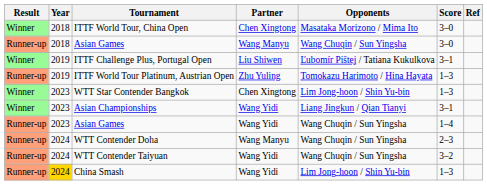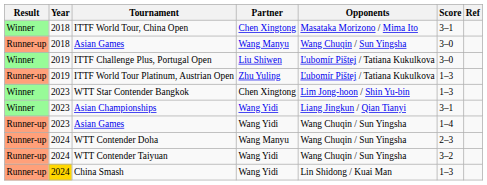 <table class="wikitable sortable" style="font-size:small;">
 <tr>
 <th>Result</th>
 <th class="unsortable">Year</th>
 <th>Tournament</th>
 <th>Partner</th>
 <th>Opponents</th>
 <th>Score</th>
 <th class="unsortable">Ref</th>
 </tr>
 <tr>
 <td style="background: #98fb98;">Winner</td>
 <td>2018</td>
 <td>ITTF World Tour, China Open</td>
 <td><a href='#'>Chen Xingtong</a></td>
 <td> <a href='#'>Masataka Morizono</a> / <a href='#'>Mima Ito</a></td>
-<td>3–0</td>
+<td>3–1</td>
 <td></td>
 </tr>
 <tr>
 <td style="background: #ffa07a;">Runner-up</td>
 <td>2018</td>
 <td><a href='#'>Asian Games</a></td>
 <td><a href='#'>Wang Manyu</a></td>
 <td> <a href='#'>Wang Chuqin</a> / <a href='#'>Sun Yingsha</a></td>
 <td>3–0</td>
 <td></td>
 </tr>
 <tr>
 <td style="background: #98fb98;">Winner</td>
 <td>2019</td>
 <td>ITTF Challenge Plus, Portugal Open</td>
 <td><a href='#'>Liu Shiwen</a></td>
 <td> <a href='#'>Ľubomír Pištej</a> / Tatiana Kukulkova</td>
-<td>3–1</td>
+<td>3–0</td>
 <td></td>
 </tr>
 <tr>
 <td style="background: #ffa07a;">Runner-up</td>
 <td>2019</td>
 <td>ITTF World Tour Platinum, Austrian Open</td>
 <td><a href='#'>Zhu Yuling</a></td>
-<td> <a href='#'>Tomokazu Harimoto</a> / <a href='#'>Hina Hayata</a></td>
+<td> <a href='#'>Ľubomír Pištej</a> / Tatiana Kukulkova</td>
 <td>1–3</td>
 <td></td>
 </tr>
 <tr>
 <td style="background: #98fb98;">Winner</td>
 <td>2023</td>
 <td>WTT Star Contender Bangkok</td>
 <td>Chen Xingtong</td>
 <td> <a href='#'>Lim Jong-hoon</a> / <a href='#'>Shin Yu-bin</a></td>
 <td>1–3</td>
 <td></td>
 </tr>
 <tr>
 <td style="background: #98fb98;">Winner</td>
 <td>2023</td>
 <td><a href='#'>Asian Championships</a></td>
 <td><a href='#'>Wang Yidi</a></td>
 <td> <a href='#'>Liang Jingkun</a> / <a href='#'>Qian Tianyi</a></td>
 <td>3–1</td>
 <td></td>
 </tr>
 <tr>
 <td style="background: #ffa07a;">Runner-up</td>
 <td>2023</td>
 <td><a href='#'>Asian Games</a></td>
 <td>Wang Yidi</td>
 <td> Wang Chuqin / Sun Yingsha</td>
 <td>1–4</td>
 <td></td>
 </tr>
 <tr>
 <td style="background: #ffa07a;">Runner-up</td>
 <td>2024</td>
 <td>WTT Contender Doha</td>
 <td>Wang Manyu</td>
 <td> Wang Chuqin / Sun Yingsha</td>
 <td>2–3</td>
 <td></td>
 </tr>
 <tr>
 <td style="background: #ffa07a;">Runner-up</td>
 <td>2024</td>
 <td>WTT Contender Taiyuan</td>
 <td>Wang Yidi</td>
 <td> Wang Chuqin / Sun Yingsha</td>
 <td>3–2</td>
 <td></td>
 </tr>
 <tr>
 <td style="background: #ffa07a;">Runner-up</td>
 <td style="background: gold;">2024</td>
 <td>China Smash</td>
 <td>Wang Yidi</td>
-<td> <a href='#'>Lim Jong-hoon</a> / <a href='#'>Shin Yu-bin</a></td>
+<td> Lin Shidong / Kuai Man</td>
 <td>1–3</td>
 <td></td>
 </tr>
 </table>
